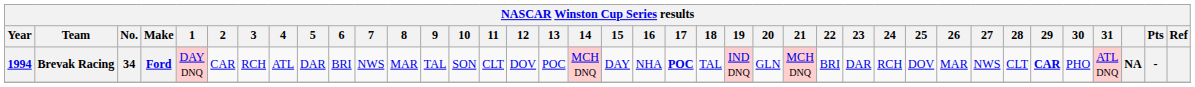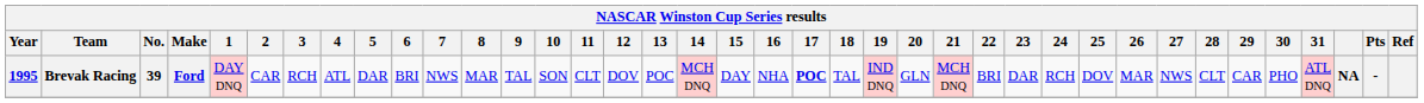 <table class="wikitable" style="text-align:center; font-size:75%">
 <tr>
 <th colspan=45><a href='#'>NASCAR</a> <a href='#'>Winston Cup Series</a> results</th>
 </tr>
 <tr>
 <th>Year</th>
 <th>Team</th>
 <th>No.</th>
 <th>Make</th>
 <th>1</th>
 <th>2</th>
 <th>3</th>
 <th>4</th>
 <th>5</th>
 <th>6</th>
 <th>7</th>
 <th>8</th>
 <th>9</th>
 <th>10</th>
 <th>11</th>
 <th>12</th>
 <th>13</th>
 <th>14</th>
 <th>15</th>
 <th>16</th>
 <th>17</th>
 <th>18</th>
 <th>19</th>
 <th>20</th>
 <th>21</th>
 <th>22</th>
 <th>23</th>
 <th>24</th>
 <th>25</th>
 <th>26</th>
 <th>27</th>
 <th>28</th>
 <th>29</th>
 <th>30</th>
 <th>31</th>
 <th></th>
 <th>Pts</th>
 <th>Ref</th>
 </tr>
 <tr>
-<th><a href='#'>1994</a></th>
+<th><a href='#'>1995</a></th>
 <th>Brevak Racing</th>
-<th>34</th>
+<th>39</th>
 <th><a href='#'>Ford</a></th>
 <td bgcolor="FFCFCF"><a href='#'>DAY</a><br><small>DNQ</small></td>
 <td><a href='#'>CAR</a></td>
 <td><a href='#'>RCH</a></td>
 <td><a href='#'>ATL</a></td>
 <td><a href='#'>DAR</a></td>
 <td><a href='#'>BRI</a></td>
 <td><a href='#'>NWS</a></td>
 <td><a href='#'>MAR</a></td>
 <td><a href='#'>TAL</a></td>
 <td><a href='#'>SON</a></td>
 <td><a href='#'>CLT</a></td>
 <td><a href='#'>DOV</a></td>
 <td><a href='#'>POC</a></td>
 <td bgcolor="FFCFCF"><a href='#'>MCH</a><br><small>DNQ</small></td>
 <td><a href='#'>DAY</a></td>
 <td><a href='#'>NHA</a></td>
 <td><strong><a href='#'>POC</a></strong></td>
 <td><a href='#'>TAL</a></td>
 <td bgcolor="FFCFCF"><a href='#'>IND</a><br><small>DNQ</small></td>
 <td><a href='#'>GLN</a></td>
 <td bgcolor="FFCFCF"><a href='#'>MCH</a><br><small>DNQ</small></td>
 <td><a href='#'>BRI</a></td>
 <td><a href='#'>DAR</a></td>
 <td><a href='#'>RCH</a></td>
 <td><a href='#'>DOV</a></td>
 <td><a href='#'>MAR</a></td>
 <td><a href='#'>NWS</a></td>
 <td><a href='#'>CLT</a></td>
-<td><strong><a href='#'>CAR</a></strong></td>
+<td><a href='#'>CAR</a></td>
 <td><a href='#'>PHO</a></td>
 <td bgcolor="FFCFCF"><a href='#'>ATL</a><br><small>DNQ</small></td>
 <th>NA</th>
 <th>-</th>
 <th></th>
 </tr>
 <tr>
 </tr>
 </table>
